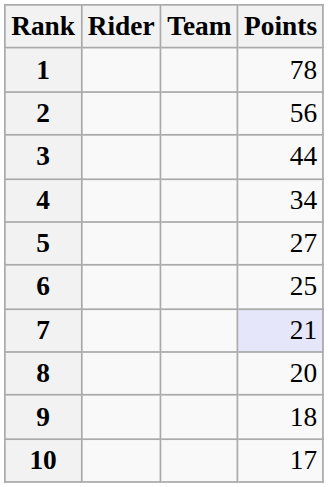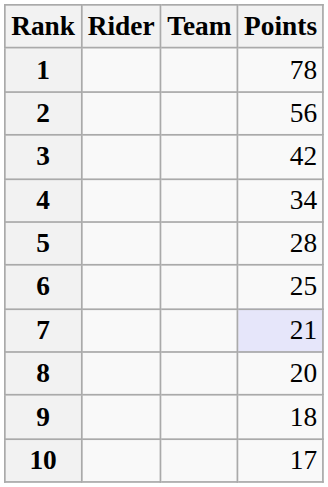 <table class="wikitable">
 <tr>
 <th scope="col">Rank</th>
 <th scope="col">Rider</th>
 <th scope="col">Team</th>
 <th scope="col">Points</th>
 </tr>
 <tr>
 <th scope="row">1</th>
 <td></td>
 <td></td>
 <td align="right">78</td>
 </tr>
 <tr>
 <th scope="row">2</th>
 <td></td>
 <td></td>
 <td align="right">56</td>
 </tr>
 <tr>
 <th scope="row">3</th>
 <td></td>
 <td></td>
-<td align="right">44</td>
+<td align="right">42</td>
 </tr>
 <tr>
 <th scope="row">4</th>
 <td></td>
 <td></td>
 <td align="right">34</td>
 </tr>
 <tr>
 <th scope="row">5</th>
 <td></td>
 <td></td>
-<td align="right">27</td>
+<td align="right">28</td>
 </tr>
 <tr>
 <th scope="row">6</th>
 <td></td>
 <td></td>
 <td align="right">25</td>
 </tr>
 <tr>
 <th scope="row">7</th>
 <td></td>
 <td></td>
 <td align="right" style="background: lavender;">21</td>
 </tr>
 <tr>
 <th scope="row">8</th>
 <td></td>
 <td></td>
 <td align="right">20</td>
 </tr>
 <tr>
 <th scope="row">9</th>
 <td></td>
 <td></td>
 <td align="right">18</td>
 </tr>
 <tr>
 <th scope="row">10</th>
 <td></td>
 <td></td>
 <td align="right">17</td>
 </tr>
 </table>
